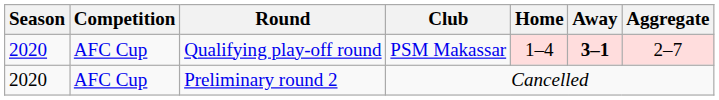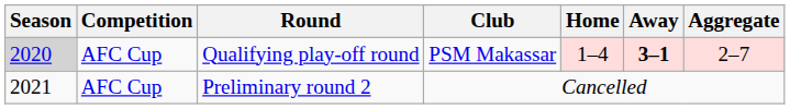 <table class="wikitable">
 <tr>
 <th>Season</th>
 <th>Competition</th>
 <th>Round</th>
 <th>Club</th>
 <th>Home</th>
 <th>Away</th>
 <th>Aggregate</th>
 </tr>
 <tr>
-<td><a href='#'>2020</a></td>
+<td style="background: lightgrey;"><a href='#'>2020</a></td>
 <td><a href='#'>AFC Cup</a></td>
 <td><a href='#'>Qualifying play-off round</a></td>
 <td> <a href='#'>PSM Makassar</a></td>
 <td style="text-align:center; background:#fdd;">1–4</td>
 <td style="text-align:center; background:#fdd;"><strong>3–1</strong></td>
 <td style="text-align:center; background:#fdd;">2–7</td>
 </tr>
 <tr>
-<td>2020</td>
+<td>2021</td>
 <td><a href='#'>AFC Cup</a></td>
 <td><a href='#'>Preliminary round 2</a></td>
 <td colspan="4" style="text-align:center"><em>Cancelled</em></td>
 </tr>
 </table>
